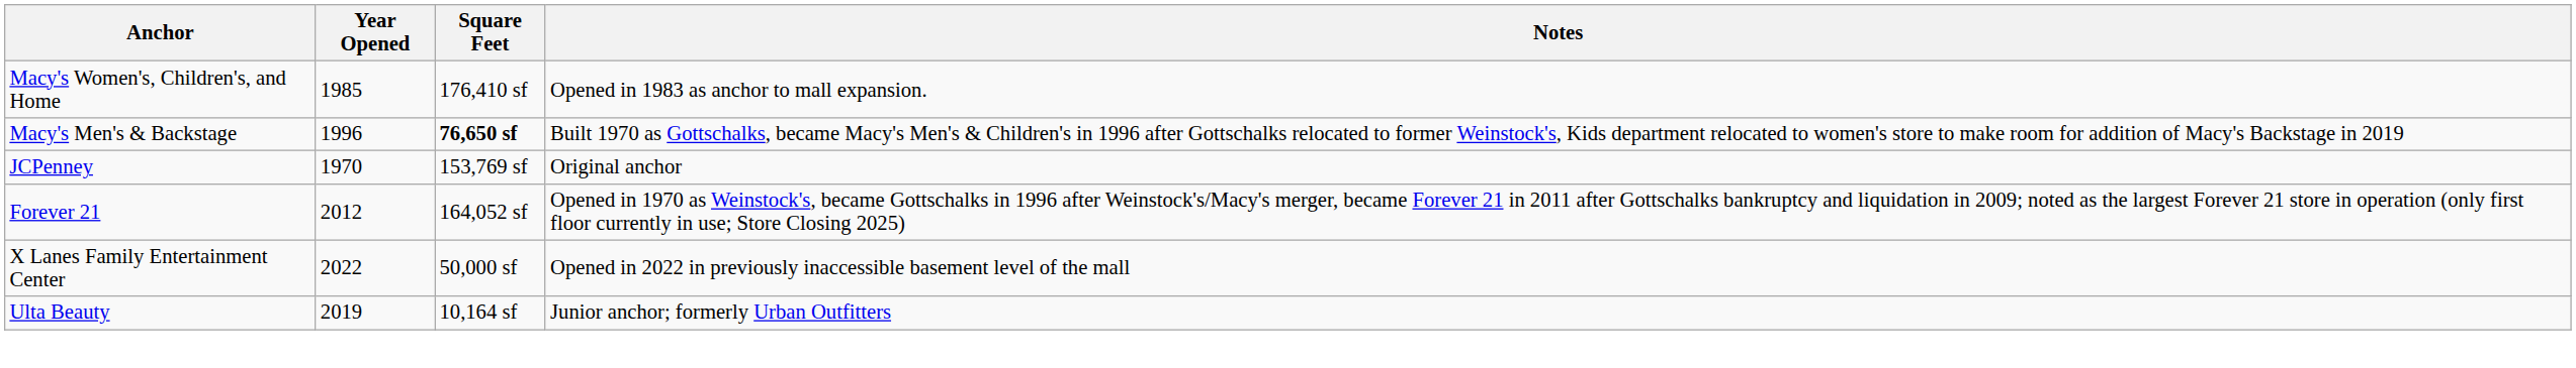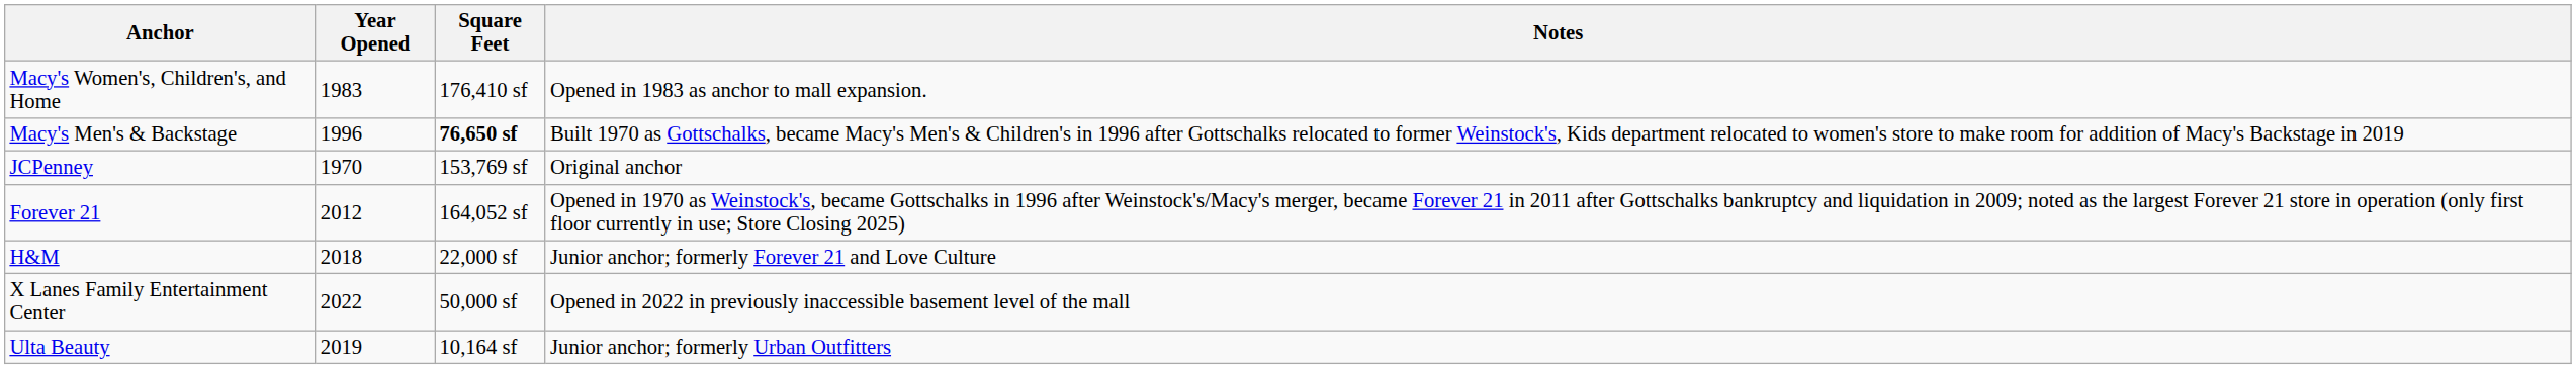 <table class="wikitable">
 <tr>
 <th>Anchor</th>
 <th>Year Opened</th>
 <th>Square Feet</th>
 <th>Notes</th>
 </tr>
 <tr>
 <td><a href='#'>Macy's</a> Women's, Children's, and Home</td>
-<td>1985</td>
+<td>1983</td>
 <td>176,410 sf</td>
 <td>Opened in 1983 as anchor to mall expansion.</td>
 </tr>
 <tr>
 <td><a href='#'>Macy's</a> Men's & Backstage</td>
 <td>1996</td>
 <td><strong>76,650 sf</strong></td>
 <td>Built 1970 as <a href='#'>Gottschalks</a>, became Macy's Men's & Children's in 1996 after Gottschalks relocated to former <a href='#'>Weinstock's</a>, Kids department relocated to women's store to make room for addition of Macy's Backstage in 2019</td>
 </tr>
 <tr>
 <td><a href='#'>JCPenney</a></td>
 <td>1970</td>
 <td>153,769 sf</td>
 <td>Original anchor</td>
 </tr>
 <tr>
 <td><a href='#'>Forever 21</a></td>
 <td>2012</td>
 <td>164,052 sf</td>
 <td>Opened in 1970 as <a href='#'>Weinstock's</a>, became Gottschalks in 1996 after Weinstock's/Macy's merger, became <a href='#'>Forever 21</a> in 2011 after Gottschalks bankruptcy and liquidation in 2009; noted as the largest Forever 21 store in operation (only first floor currently in use; Store Closing 2025)</td>
 </tr>
 <tr>
+<td><a href='#'>H&M</a></td>
+<td>2018</td>
+<td>22,000 sf</td>
+<td>Junior anchor; formerly <a href='#'>Forever 21</a> and Love Culture</td>
+</tr>
+<tr>
 <td>X Lanes Family Entertainment Center</td>
 <td>2022</td>
 <td>50,000 sf</td>
 <td>Opened in 2022 in previously inaccessible basement level of the mall</td>
 </tr>
 <tr>
 <td><a href='#'>Ulta Beauty</a></td>
 <td>2019</td>
 <td>10,164 sf</td>
 <td>Junior anchor; formerly <a href='#'>Urban Outfitters</a></td>
 </tr>
 </table>
